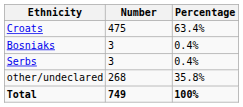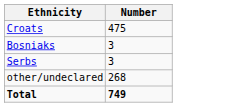 <table class="wikitable">
 <tr>
 <th width="100px">Ethnicity</th>
 <th width="80px">Number</th>
-<th width="80px">Percentage</th>
 </tr>
 <tr>
 <td><a href='#'>Croats</a></td>
 <td>475</td>
-<td>63.4%</td>
 </tr>
 <tr>
 <td><a href='#'>Bosniaks</a></td>
 <td>3</td>
-<td>0.4%</td>
 </tr>
 <tr>
 <td><a href='#'>Serbs</a></td>
 <td>3</td>
-<td>0.4%</td>
 </tr>
 <tr>
 <td>other/undeclared</td>
 <td>268</td>
-<td>35.8%</td>
 </tr>
 <tr>
 <td><strong>Total</strong></td>
 <td><strong>749</strong></td>
-<td><strong>100%</strong></td>
 </tr>
 </table>
